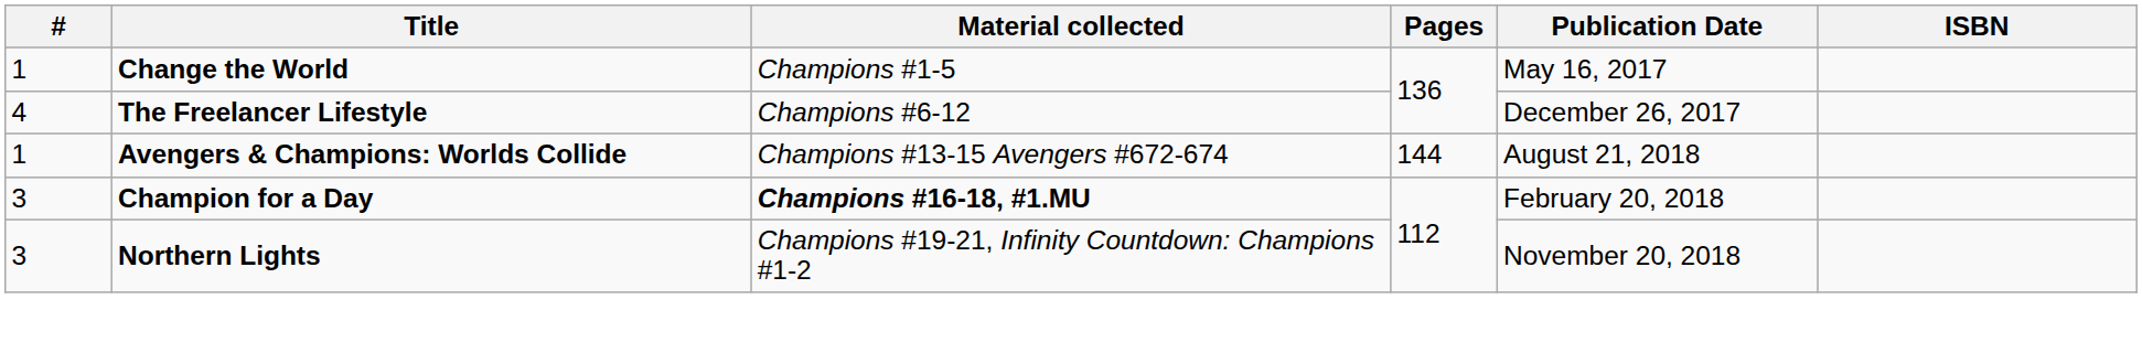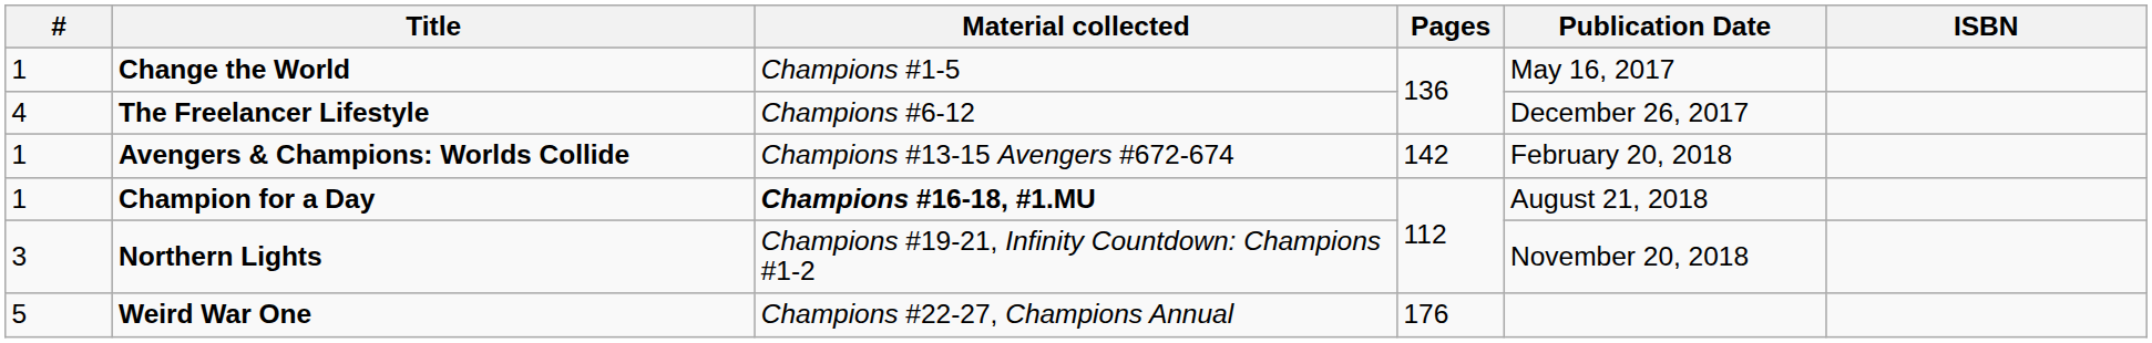 <table class="wikitable" style="text-align:left;" width="100%">
 <tr>
 <th width=5%>#</th>
 <th width=30%>Title</th>
 <th width=30%>Material collected</th>
 <th width=5%>Pages</th>
 <th width=15%>Publication Date</th>
 <th width=15%>ISBN</th>
 </tr>
 <tr>
 <td>1</td>
 <td><strong>Change the World</strong></td>
 <td><em>Champions</em> #1-5</td>
 <td rowspan="2">136</td>
 <td>May 16, 2017</td>
 <td></td>
 </tr>
 <tr>
 <td>4</td>
 <td><strong>The Freelancer Lifestyle</strong></td>
 <td><em>Champions</em> #6-12</td>
 <td>December 26, 2017</td>
 <td></td>
 </tr>
 <tr>
 <td>1</td>
 <td><strong>Avengers & Champions: Worlds Collide</strong></td>
 <td><em>Champions</em> #13-15 <em>Avengers</em> #672-674</td>
-<td>144</td>
-<td>August 21, 2018</td>
+<td>142</td>
+<td>February 20, 2018</td>
 <td></td>
 </tr>
 <tr>
-<td>3</td>
+<td>1</td>
 <td><strong>Champion for a Day</strong></td>
 <td><strong><em>Champions</em> #16-18, #1.MU</strong></td>
 <td rowspan="2">112</td>
-<td>February 20, 2018</td>
+<td>August 21, 2018</td>
 <td></td>
 </tr>
 <tr>
 <td>3</td>
 <td><strong>Northern Lights</strong></td>
 <td><em>Champions</em> #19-21, <em>Infinity Countdown: Champions</em> #1-2</td>
 <td>November 20, 2018</td>
 <td></td>
 </tr>
+<tr>
+<td>5</td>
+<td><strong>Weird War One</strong></td>
+<td><em>Champions</em> #22-27, <em>Champions Annual</em></td>
+<td>176</td>
+<td></td>
+<td></td>
+</tr>
 </table>
